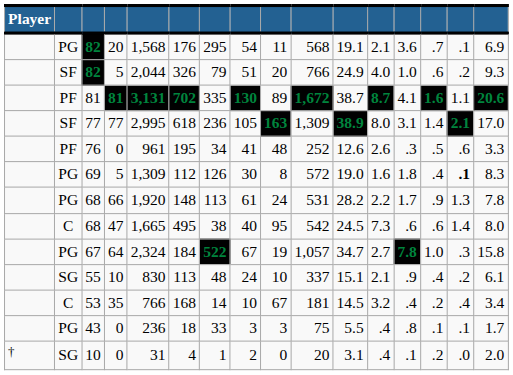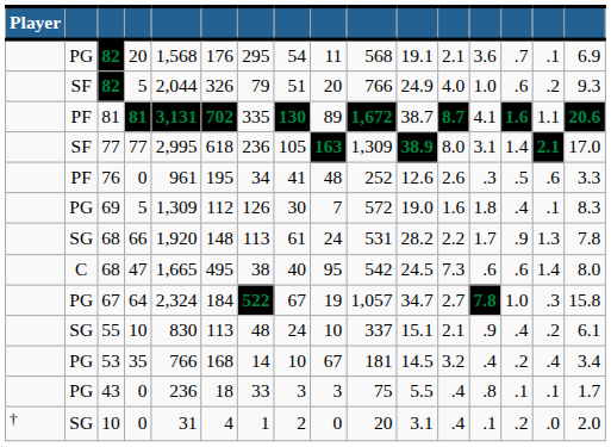 <table class="wikitable sortable" style="font-size: 95%; text-align:right;">
 <tr>
 <th style="background:#236192; color:#FFFFFF; border-top:#010101 3px solid; border-bottom:#010101 3px solid;">Player</th>
 <th style="background:#236192; color:#FFFFFF; border-top:#010101 3px solid; border-bottom:#010101 3px solid;"></th>
 <th style="background:#236192; color:#FFFFFF; border-top:#010101 3px solid; border-bottom:#010101 3px solid;"></th>
 <th style="background:#236192; color:#FFFFFF; border-top:#010101 3px solid; border-bottom:#010101 3px solid;"></th>
 <th style="background:#236192; color:#FFFFFF; border-top:#010101 3px solid; border-bottom:#010101 3px solid;"></th>
 <th style="background:#236192; color:#FFFFFF; border-top:#010101 3px solid; border-bottom:#010101 3px solid;"></th>
 <th style="background:#236192; color:#FFFFFF; border-top:#010101 3px solid; border-bottom:#010101 3px solid;"></th>
 <th style="background:#236192; color:#FFFFFF; border-top:#010101 3px solid; border-bottom:#010101 3px solid;"></th>
 <th style="background:#236192; color:#FFFFFF; border-top:#010101 3px solid; border-bottom:#010101 3px solid;"></th>
 <th style="background:#236192; color:#FFFFFF; border-top:#010101 3px solid; border-bottom:#010101 3px solid;"></th>
 <th style="background:#236192; color:#FFFFFF; border-top:#010101 3px solid; border-bottom:#010101 3px solid;"></th>
 <th style="background:#236192; color:#FFFFFF; border-top:#010101 3px solid; border-bottom:#010101 3px solid;"></th>
 <th style="background:#236192; color:#FFFFFF; border-top:#010101 3px solid; border-bottom:#010101 3px solid;"></th>
 <th style="background:#236192; color:#FFFFFF; border-top:#010101 3px solid; border-bottom:#010101 3px solid;"></th>
 <th style="background:#236192; color:#FFFFFF; border-top:#010101 3px solid; border-bottom:#010101 3px solid;"></th>
 <th style="background:#236192; color:#FFFFFF; border-top:#010101 3px solid; border-bottom:#010101 3px solid;"></th>
 </tr>
 <tr>
 <td style="text-align:left;"></td>
 <td style="text-align:center;">PG</td>
 <td style="background:#010101; color:#00843D;"><strong>82</strong></td>
 <td>20</td>
 <td>1,568</td>
 <td>176</td>
 <td>295</td>
 <td>54</td>
 <td>11</td>
 <td>568</td>
 <td>19.1</td>
 <td>2.1</td>
 <td>3.6</td>
 <td>.7</td>
 <td>.1</td>
 <td>6.9</td>
 </tr>
 <tr>
 <td style="text-align:left;"></td>
 <td style="text-align:center;">SF</td>
 <td style="background:#010101; color:#00843D;"><strong>82</strong></td>
 <td>5</td>
 <td>2,044</td>
 <td>326</td>
 <td>79</td>
 <td>51</td>
 <td>20</td>
 <td>766</td>
 <td>24.9</td>
 <td>4.0</td>
 <td>1.0</td>
 <td>.6</td>
 <td>.2</td>
 <td>9.3</td>
 </tr>
 <tr>
 <td style="text-align:left;"></td>
 <td style="text-align:center;">PF</td>
 <td>81</td>
 <td style="background:#010101; color:#00843D;"><strong>81</strong></td>
 <td style="background:#010101; color:#00843D;"><strong>3,131</strong></td>
 <td style="background:#010101; color:#00843D;"><strong>702</strong></td>
 <td>335</td>
 <td style="background:#010101; color:#00843D;"><strong>130</strong></td>
 <td>89</td>
 <td style="background:#010101; color:#00843D;"><strong>1,672</strong></td>
 <td>38.7</td>
 <td style="background:#010101; color:#00843D;"><strong>8.7</strong></td>
 <td>4.1</td>
 <td style="background:#010101; color:#00843D;"><strong>1.6</strong></td>
 <td>1.1</td>
 <td style="background:#010101; color:#00843D;"><strong>20.6</strong></td>
 </tr>
 <tr>
 <td style="text-align:left;"></td>
 <td style="text-align:center;">SF</td>
 <td>77</td>
 <td>77</td>
 <td>2,995</td>
 <td>618</td>
 <td>236</td>
 <td>105</td>
 <td style="background:#010101; color:#00843D;"><strong>163</strong></td>
 <td>1,309</td>
 <td style="background:#010101; color:#00843D;"><strong>38.9</strong></td>
 <td>8.0</td>
 <td>3.1</td>
 <td>1.4</td>
 <td style="background:#010101; color:#00843D;"><strong>2.1</strong></td>
 <td>17.0</td>
 </tr>
 <tr>
 <td style="text-align:left;"></td>
 <td style="text-align:center;">PF</td>
 <td>76</td>
 <td>0</td>
 <td>961</td>
 <td>195</td>
 <td>34</td>
 <td>41</td>
 <td>48</td>
 <td>252</td>
 <td>12.6</td>
 <td>2.6</td>
 <td>.3</td>
 <td>.5</td>
 <td>.6</td>
 <td>3.3</td>
 </tr>
 <tr>
 <td style="text-align:left;"></td>
 <td style="text-align:center;">PG</td>
 <td>69</td>
 <td>5</td>
 <td>1,309</td>
 <td>112</td>
 <td>126</td>
 <td>30</td>
-<td>8</td>
+<td>7</td>
 <td>572</td>
 <td>19.0</td>
 <td>1.6</td>
 <td>1.8</td>
 <td>.4</td>
-<td><strong>.1</strong></td>
+<td>.1</td>
 <td>8.3</td>
 </tr>
 <tr>
 <td style="text-align:left;"></td>
-<td style="text-align:center;">PG</td>
+<td style="text-align:center;">SG</td>
 <td>68</td>
 <td>66</td>
 <td>1,920</td>
 <td>148</td>
 <td>113</td>
 <td>61</td>
 <td>24</td>
 <td>531</td>
 <td>28.2</td>
 <td>2.2</td>
 <td>1.7</td>
 <td>.9</td>
 <td>1.3</td>
 <td>7.8</td>
 </tr>
 <tr>
 <td style="text-align:left;"></td>
 <td style="text-align:center;">C</td>
 <td>68</td>
 <td>47</td>
 <td>1,665</td>
 <td>495</td>
 <td>38</td>
 <td>40</td>
 <td>95</td>
 <td>542</td>
 <td>24.5</td>
 <td>7.3</td>
 <td>.6</td>
 <td>.6</td>
 <td>1.4</td>
 <td>8.0</td>
 </tr>
 <tr>
 <td style="text-align:left;"></td>
 <td style="text-align:center;">PG</td>
 <td>67</td>
 <td>64</td>
 <td>2,324</td>
 <td>184</td>
 <td style="background:#010101; color:#00843D;"><strong>522</strong></td>
 <td>67</td>
 <td>19</td>
 <td>1,057</td>
 <td>34.7</td>
 <td>2.7</td>
 <td style="background:#010101; color:#00843D;"><strong>7.8</strong></td>
 <td>1.0</td>
 <td>.3</td>
 <td>15.8</td>
 </tr>
 <tr>
 <td style="text-align:left;"></td>
 <td style="text-align:center;">SG</td>
 <td>55</td>
 <td>10</td>
 <td>830</td>
 <td>113</td>
 <td>48</td>
 <td>24</td>
 <td>10</td>
 <td>337</td>
 <td>15.1</td>
 <td>2.1</td>
 <td>.9</td>
 <td>.4</td>
 <td>.2</td>
 <td>6.1</td>
 </tr>
 <tr>
 <td style="text-align:left;"></td>
-<td style="text-align:center;">C</td>
+<td style="text-align:center;">PG</td>
 <td>53</td>
 <td>35</td>
 <td>766</td>
 <td>168</td>
 <td>14</td>
 <td>10</td>
 <td>67</td>
 <td>181</td>
 <td>14.5</td>
 <td>3.2</td>
 <td>.4</td>
 <td>.2</td>
 <td>.4</td>
 <td>3.4</td>
 </tr>
 <tr>
 <td style="text-align:left;"></td>
 <td style="text-align:center;">PG</td>
 <td>43</td>
 <td>0</td>
 <td>236</td>
 <td>18</td>
 <td>33</td>
 <td>3</td>
 <td>3</td>
 <td>75</td>
 <td>5.5</td>
 <td>.4</td>
 <td>.8</td>
 <td>.1</td>
 <td>.1</td>
 <td>1.7</td>
 </tr>
 <tr>
 <td style="text-align:left;"><sup>†</sup></td>
 <td style="text-align:center;">SG</td>
 <td>10</td>
 <td>0</td>
 <td>31</td>
 <td>4</td>
 <td>1</td>
 <td>2</td>
 <td>0</td>
 <td>20</td>
 <td>3.1</td>
 <td>.4</td>
 <td>.1</td>
 <td>.2</td>
 <td>.0</td>
 <td>2.0</td>
 </tr>
 </table>
